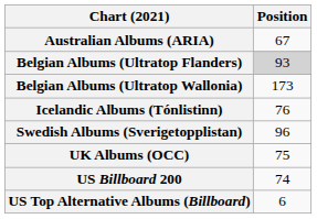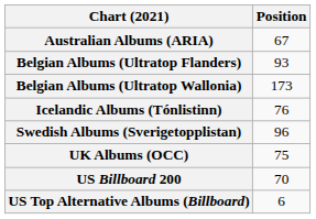 <table class="wikitable plainrowheaders sortable" style="text-align:center">
 <tr>
 <th scope="col">Chart (2021)</th>
 <th scope="col">Position</th>
 </tr>
 <tr>
 <th scope="row">Australian Albums (ARIA)</th>
 <td>67</td>
 </tr>
 <tr>
 <th scope="row">Belgian Albums (Ultratop Flanders)</th>
-<td style="background: lightgrey;">93</td>
+<td>93</td>
 </tr>
 <tr>
 <th scope="row">Belgian Albums (Ultratop Wallonia)</th>
 <td>173</td>
 </tr>
 <tr>
 <th scope="row">Icelandic Albums (Tónlistinn)</th>
 <td>76</td>
 </tr>
 <tr>
 <th scope="row">Swedish Albums (Sverigetopplistan)</th>
 <td>96</td>
 </tr>
 <tr>
 <th scope="row">UK Albums (OCC)</th>
 <td>75</td>
 </tr>
 <tr>
 <th scope="row">US <em>Billboard</em> 200</th>
-<td>74</td>
+<td>70</td>
 </tr>
 <tr>
 <th scope="row">US Top Alternative Albums (<em>Billboard</em>)</th>
 <td>6</td>
 </tr>
 </table>
